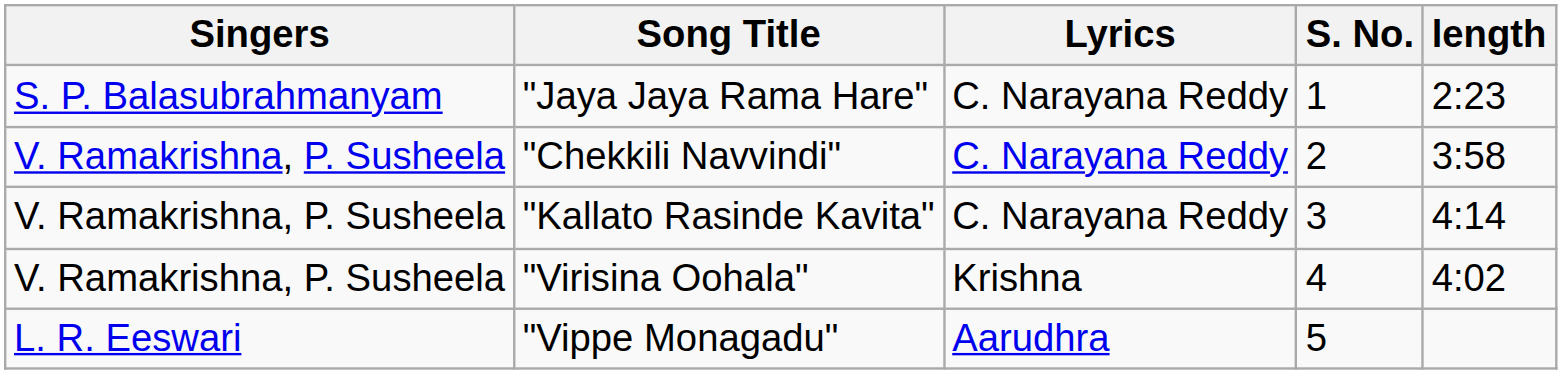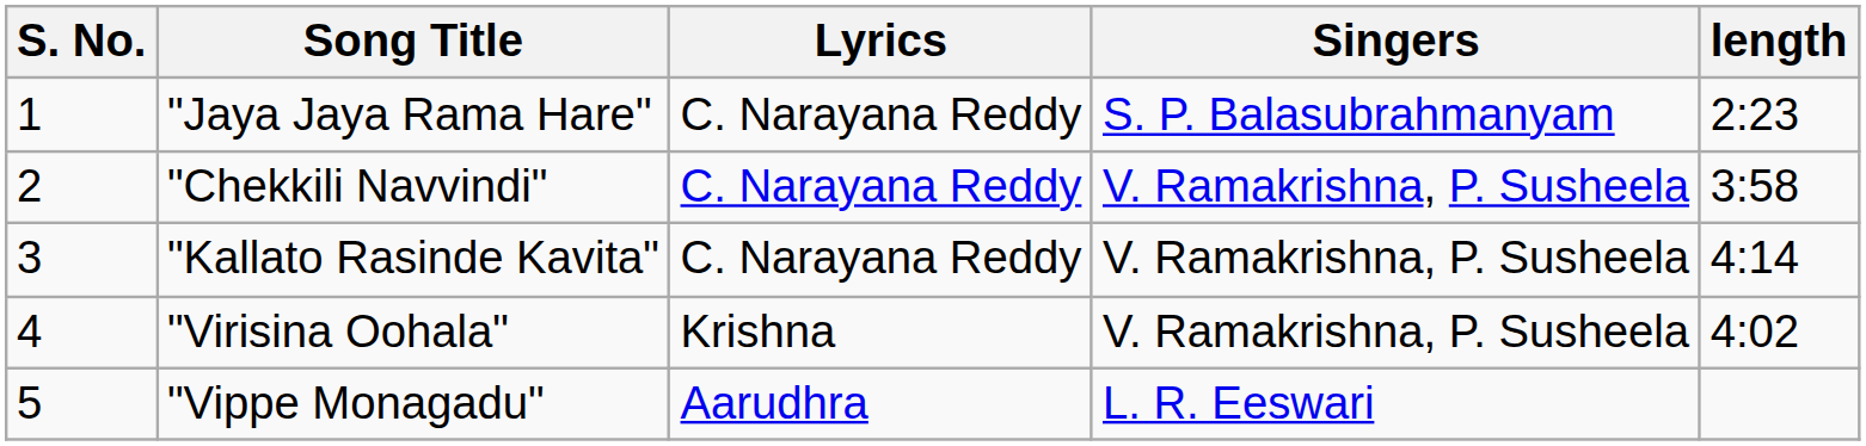 <table class="wikitable">
 <tr>
-<th>Singers</th>
+<th>S. No.</th>
 <th>Song Title</th>
 <th>Lyrics</th>
-<th>S. No.</th>
+<th>Singers</th>
 <th>length</th>
 </tr>
 <tr>
-<td><a href='#'>S. P. Balasubrahmanyam</a></td>
+<td>1</td>
 <td>"Jaya Jaya Rama Hare"</td>
 <td>C. Narayana Reddy</td>
-<td>1</td>
+<td><a href='#'>S. P. Balasubrahmanyam</a></td>
 <td>2:23</td>
 </tr>
 <tr>
-<td><a href='#'>V. Ramakrishna</a>, <a href='#'>P. Susheela</a></td>
+<td>2</td>
 <td>"Chekkili Navvindi"</td>
 <td><a href='#'>C. Narayana Reddy</a></td>
-<td>2</td>
+<td><a href='#'>V. Ramakrishna</a>, <a href='#'>P. Susheela</a></td>
 <td>3:58</td>
 </tr>
 <tr>
-<td>V. Ramakrishna, P. Susheela</td>
+<td>3</td>
 <td>"Kallato Rasinde Kavita"</td>
 <td>C. Narayana Reddy</td>
-<td>3</td>
+<td>V. Ramakrishna, P. Susheela</td>
 <td>4:14</td>
 </tr>
 <tr>
-<td>V. Ramakrishna, P. Susheela</td>
+<td>4</td>
 <td>"Virisina Oohala"</td>
 <td>Krishna</td>
-<td>4</td>
+<td>V. Ramakrishna, P. Susheela</td>
 <td>4:02</td>
 </tr>
 <tr>
-<td><a href='#'>L. R. Eeswari</a></td>
+<td>5</td>
 <td>"Vippe Monagadu"</td>
 <td><a href='#'>Aarudhra</a></td>
-<td>5</td>
+<td><a href='#'>L. R. Eeswari</a></td>
 <td></td>
 </tr>
 </table>
